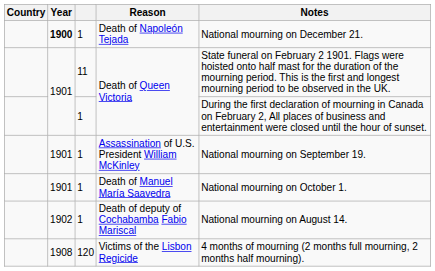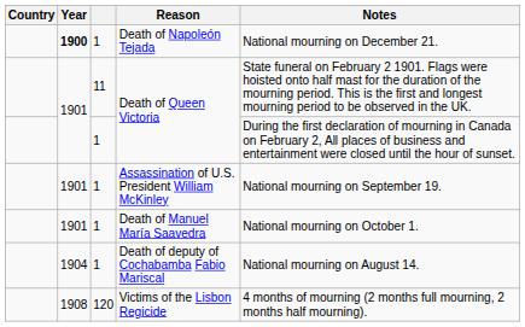 <table class="wikitable sortable" style="font-size:90%;">
 <tr>
 <th>Country</th>
 <th>Year</th>
 <th></th>
 <th>Reason</th>
 <th>Notes</th>
 </tr>
 <tr>
 <td></td>
 <td><strong>1900</strong></td>
 <td>1</td>
 <td>Death of <a href='#'>Napoleón Tejada</a></td>
 <td>National mourning on December 21.</td>
 </tr>
 <tr>
 <td></td>
 <td rowspan=2>1901</td>
 <td>11</td>
 <td rowspan=2>Death of <a href='#'>Queen Victoria</a></td>
 <td>State funeral on February 2 1901. Flags were hoisted onto half mast for the duration of the mourning period. This is the first and longest mourning period to be observed in the UK. </td>
 </tr>
 <tr>
 <td></td>
 <td>1</td>
 <td>During the first declaration of mourning in Canada on February 2, All places of business and entertainment were closed until the hour of sunset.</td>
 </tr>
 <tr>
 <td></td>
 <td>1901</td>
 <td>1</td>
 <td><a href='#'>Assassination</a> of U.S. President <a href='#'>William McKinley</a></td>
 <td>National mourning on September 19. </td>
 </tr>
 <tr>
 <td></td>
 <td>1901</td>
 <td>1</td>
 <td>Death of <a href='#'>Manuel María Saavedra</a></td>
 <td>National mourning on October 1.</td>
 </tr>
 <tr>
 <td></td>
-<td>1902</td>
+<td>1904</td>
 <td>1</td>
 <td>Death of deputy of <a href='#'>Cochabamba</a> <a href='#'>Fabio Mariscal</a></td>
 <td>National mourning on August 14.</td>
 </tr>
 <tr>
 <td></td>
 <td>1908</td>
 <td>120</td>
 <td>Victims of the <a href='#'>Lisbon Regicide</a></td>
 <td>4 months of mourning (2 months full mourning, 2 months half mourning).</td>
 </tr>
 </table>
